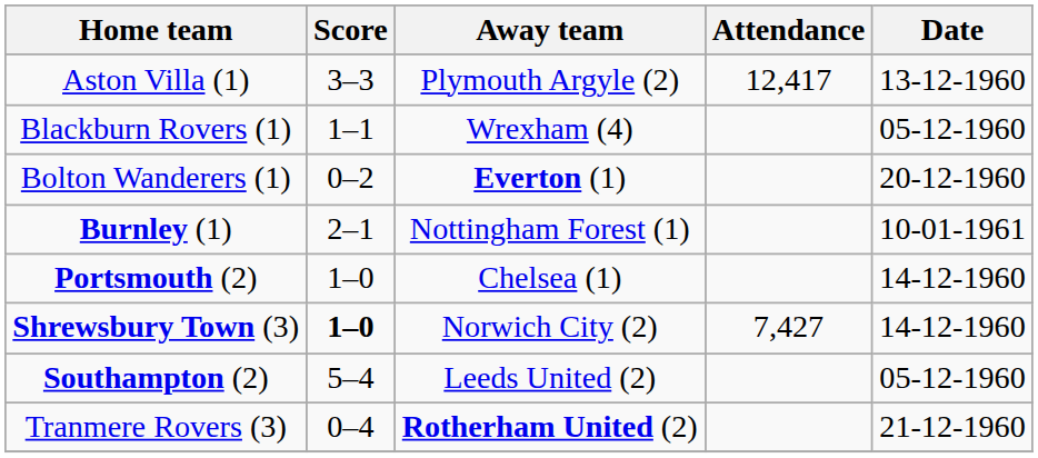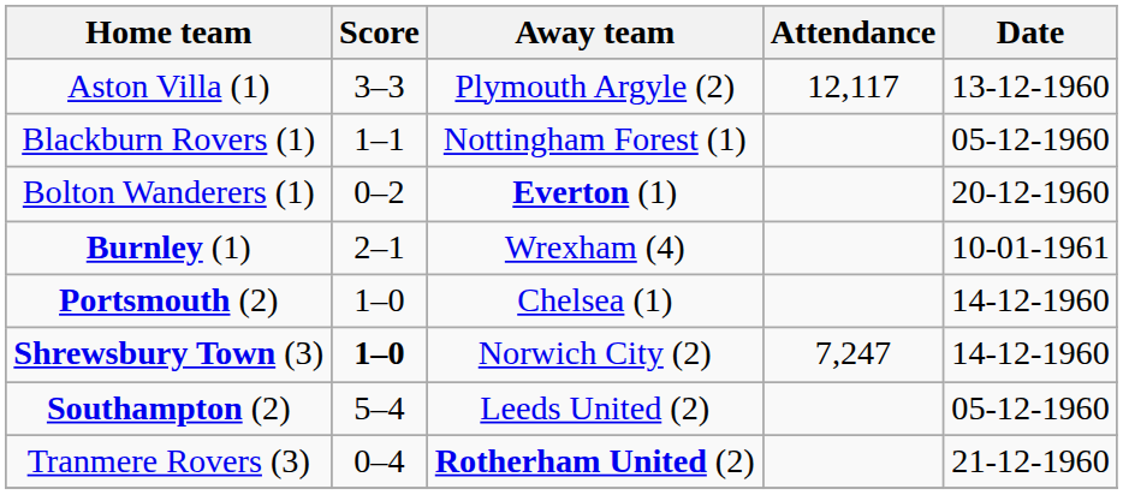 <table class="wikitable" style="text-align: center">
 <tr>
 <th>Home team</th>
 <th>Score</th>
 <th>Away team</th>
 <th>Attendance</th>
 <th>Date</th>
 </tr>
 <tr>
 <td><a href='#'>Aston Villa</a> (1)</td>
 <td>3–3</td>
 <td><a href='#'>Plymouth Argyle</a> (2)</td>
-<td>12,417</td>
+<td>12,117</td>
 <td>13-12-1960</td>
 </tr>
 <tr>
 <td><a href='#'>Blackburn Rovers</a> (1)</td>
 <td>1–1</td>
-<td><a href='#'>Wrexham</a> (4)</td>
+<td><a href='#'>Nottingham Forest</a> (1)</td>
 <td></td>
 <td>05-12-1960</td>
 </tr>
 <tr>
 <td><a href='#'>Bolton Wanderers</a> (1)</td>
 <td>0–2</td>
 <td><strong><a href='#'>Everton</a></strong> (1)</td>
 <td></td>
 <td>20-12-1960</td>
 </tr>
 <tr>
 <td><strong><a href='#'>Burnley</a></strong> (1)</td>
 <td>2–1</td>
-<td><a href='#'>Nottingham Forest</a> (1)</td>
+<td><a href='#'>Wrexham</a> (4)</td>
 <td></td>
 <td>10-01-1961</td>
 </tr>
 <tr>
 <td><strong><a href='#'>Portsmouth</a></strong> (2)</td>
 <td>1–0</td>
 <td><a href='#'>Chelsea</a> (1)</td>
 <td></td>
 <td>14-12-1960</td>
 </tr>
 <tr>
 <td><strong><a href='#'>Shrewsbury Town</a></strong> (3)</td>
 <td><strong>1–0</strong></td>
 <td><a href='#'>Norwich City</a> (2)</td>
-<td>7,427</td>
+<td>7,247</td>
 <td>14-12-1960</td>
 </tr>
 <tr>
 <td><strong><a href='#'>Southampton</a></strong> (2)</td>
 <td>5–4</td>
 <td><a href='#'>Leeds United</a> (2)</td>
 <td></td>
 <td>05-12-1960</td>
 </tr>
 <tr>
 <td><a href='#'>Tranmere Rovers</a> (3)</td>
 <td>0–4</td>
 <td><strong><a href='#'>Rotherham United</a></strong> (2)</td>
 <td></td>
 <td>21-12-1960</td>
 </tr>
 <tr>
 </tr>
 </table>
